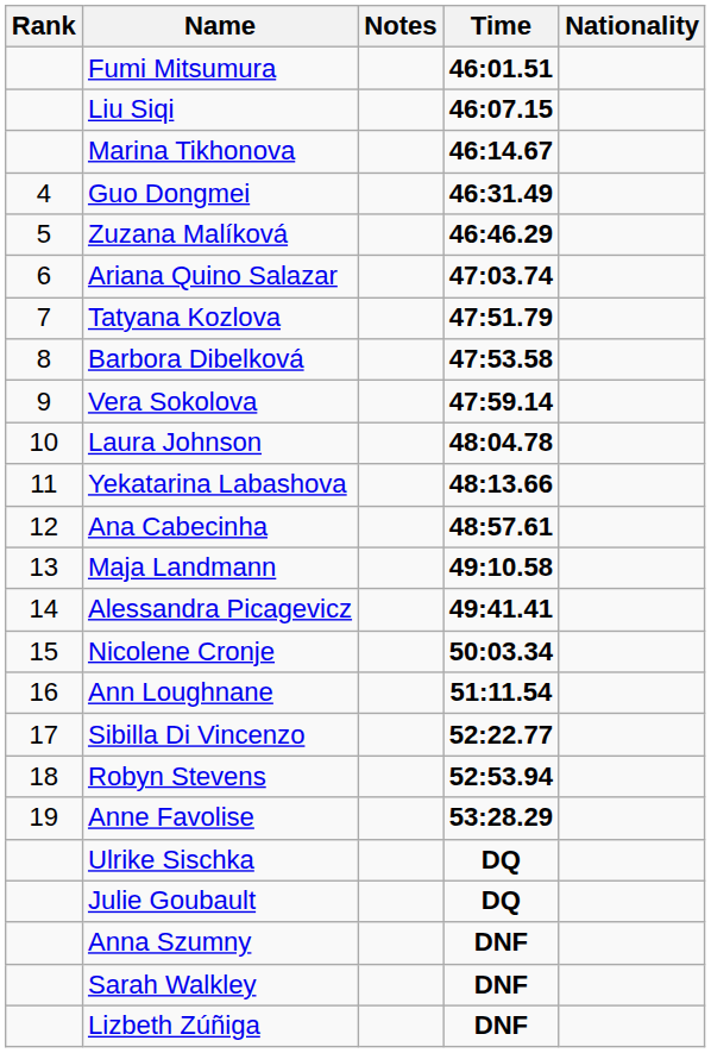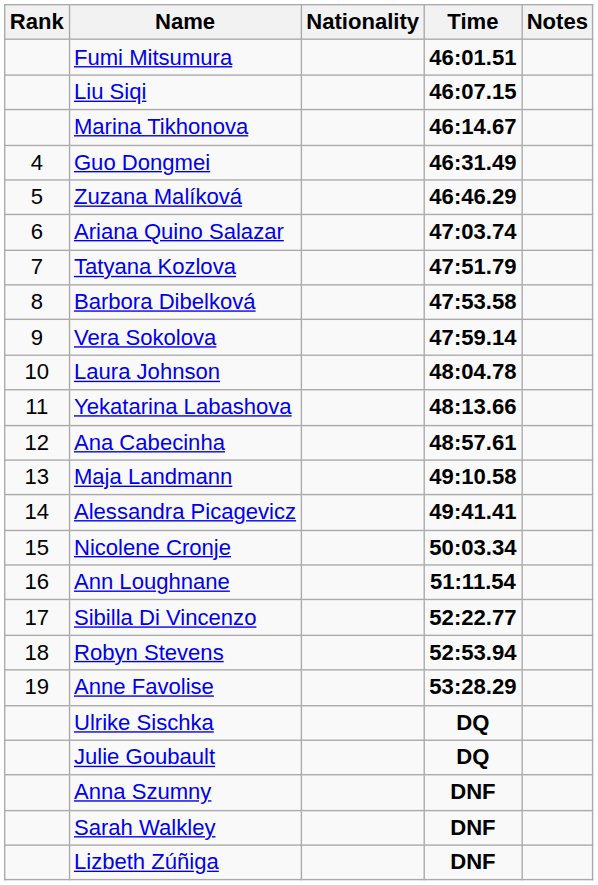 <table class="wikitable sortable" style="text-align:center">
 <tr>
 <th>Rank</th>
 <th>Name</th>
+<th>Nationality</th>
+<th>Time</th>
 <th>Notes</th>
-<th>Time</th>
-<th>Nationality</th>
 </tr>
 <tr>
 <td></td>
 <td align=left><a href='#'>Fumi Mitsumura</a></td>
+<td align=left></td>
+<td><strong>46:01.51</strong></td>
 <td></td>
-<td><strong>46:01.51</strong></td>
-<td align=left></td>
 </tr>
 <tr>
 <td></td>
 <td align=left><a href='#'>Liu Siqi</a></td>
+<td align=left></td>
+<td><strong>46:07.15</strong></td>
 <td></td>
-<td><strong>46:07.15</strong></td>
-<td align=left></td>
 </tr>
 <tr>
 <td></td>
 <td align=left><a href='#'>Marina Tikhonova</a></td>
+<td align=left></td>
+<td><strong>46:14.67</strong></td>
 <td></td>
-<td><strong>46:14.67</strong></td>
-<td align=left></td>
 </tr>
 <tr>
 <td>4</td>
 <td align=left><a href='#'>Guo Dongmei</a></td>
+<td align=left></td>
+<td><strong>46:31.49</strong></td>
 <td></td>
-<td><strong>46:31.49</strong></td>
-<td align=left></td>
 </tr>
 <tr>
 <td>5</td>
 <td align=left><a href='#'>Zuzana Malíková</a></td>
+<td align=left></td>
+<td><strong>46:46.29</strong></td>
 <td></td>
-<td><strong>46:46.29</strong></td>
-<td align=left></td>
 </tr>
 <tr>
 <td>6</td>
 <td align=left><a href='#'>Ariana Quino Salazar</a></td>
+<td align=left></td>
+<td><strong>47:03.74</strong></td>
 <td></td>
-<td><strong>47:03.74</strong></td>
-<td align=left></td>
 </tr>
 <tr>
 <td>7</td>
 <td align=left><a href='#'>Tatyana Kozlova</a></td>
+<td align=left></td>
+<td><strong>47:51.79</strong></td>
 <td></td>
-<td><strong>47:51.79</strong></td>
-<td align=left></td>
 </tr>
 <tr>
 <td>8</td>
 <td align=left><a href='#'>Barbora Dibelková</a></td>
+<td align=left></td>
+<td><strong>47:53.58</strong></td>
 <td></td>
-<td><strong>47:53.58</strong></td>
-<td align=left></td>
 </tr>
 <tr>
 <td>9</td>
 <td align=left><a href='#'>Vera Sokolova</a></td>
+<td align=left></td>
+<td><strong>47:59.14</strong></td>
 <td></td>
-<td><strong>47:59.14</strong></td>
-<td align=left></td>
 </tr>
 <tr>
 <td>10</td>
 <td align=left><a href='#'>Laura Johnson</a></td>
+<td align=left></td>
+<td><strong>48:04.78</strong></td>
 <td></td>
-<td><strong>48:04.78</strong></td>
-<td align=left></td>
 </tr>
 <tr>
 <td>11</td>
 <td align=left><a href='#'>Yekatarina Labashova</a></td>
+<td align=left></td>
+<td><strong>48:13.66</strong></td>
 <td></td>
-<td><strong>48:13.66</strong></td>
-<td align=left></td>
 </tr>
 <tr>
 <td>12</td>
 <td align=left><a href='#'>Ana Cabecinha</a></td>
+<td align=left></td>
+<td><strong>48:57.61</strong></td>
 <td></td>
-<td><strong>48:57.61</strong></td>
-<td align=left></td>
 </tr>
 <tr>
 <td>13</td>
 <td align=left><a href='#'>Maja Landmann</a></td>
+<td align=left></td>
+<td><strong>49:10.58</strong></td>
 <td></td>
-<td><strong>49:10.58</strong></td>
-<td align=left></td>
 </tr>
 <tr>
 <td>14</td>
 <td align=left><a href='#'>Alessandra Picagevicz</a></td>
+<td align=left></td>
+<td><strong>49:41.41</strong></td>
 <td></td>
-<td><strong>49:41.41</strong></td>
-<td align=left></td>
 </tr>
 <tr>
 <td>15</td>
 <td align=left><a href='#'>Nicolene Cronje</a></td>
+<td align=left></td>
+<td><strong>50:03.34</strong></td>
 <td></td>
-<td><strong>50:03.34</strong></td>
-<td align=left></td>
 </tr>
 <tr>
 <td>16</td>
 <td align=left><a href='#'>Ann Loughnane</a></td>
+<td align=left></td>
+<td><strong>51:11.54</strong></td>
 <td></td>
-<td><strong>51:11.54</strong></td>
-<td align=left></td>
 </tr>
 <tr>
 <td>17</td>
 <td align=left><a href='#'>Sibilla Di Vincenzo</a></td>
+<td align=left></td>
+<td><strong>52:22.77</strong></td>
 <td></td>
-<td><strong>52:22.77</strong></td>
-<td align=left></td>
 </tr>
 <tr>
 <td>18</td>
 <td align=left><a href='#'>Robyn Stevens</a></td>
+<td align=left></td>
+<td><strong>52:53.94</strong></td>
 <td></td>
-<td><strong>52:53.94</strong></td>
-<td align=left></td>
 </tr>
 <tr>
 <td>19</td>
 <td align=left><a href='#'>Anne Favolise</a></td>
+<td align=left></td>
+<td><strong>53:28.29</strong></td>
 <td></td>
-<td><strong>53:28.29</strong></td>
-<td align=left></td>
 </tr>
 <tr>
 <td></td>
 <td align=left><a href='#'>Ulrike Sischka</a></td>
+<td align=left></td>
+<td><strong>DQ</strong></td>
 <td></td>
-<td><strong>DQ</strong></td>
-<td align=left></td>
 </tr>
 <tr>
 <td></td>
 <td align=left><a href='#'>Julie Goubault</a></td>
+<td align=left></td>
+<td><strong>DQ</strong></td>
 <td></td>
-<td><strong>DQ</strong></td>
-<td align=left></td>
 </tr>
 <tr>
 <td></td>
 <td align=left><a href='#'>Anna Szumny</a></td>
+<td align=left></td>
+<td><strong>DNF</strong></td>
 <td></td>
-<td><strong>DNF</strong></td>
-<td align=left></td>
 </tr>
 <tr>
 <td></td>
 <td align=left><a href='#'>Sarah Walkley</a></td>
+<td align=left></td>
+<td><strong>DNF</strong></td>
 <td></td>
-<td><strong>DNF</strong></td>
-<td align=left></td>
 </tr>
 <tr>
 <td></td>
 <td align=left><a href='#'>Lizbeth Zúñiga</a></td>
+<td align=left></td>
+<td><strong>DNF</strong></td>
 <td></td>
-<td><strong>DNF</strong></td>
-<td align=left></td>
 </tr>
 </table>
